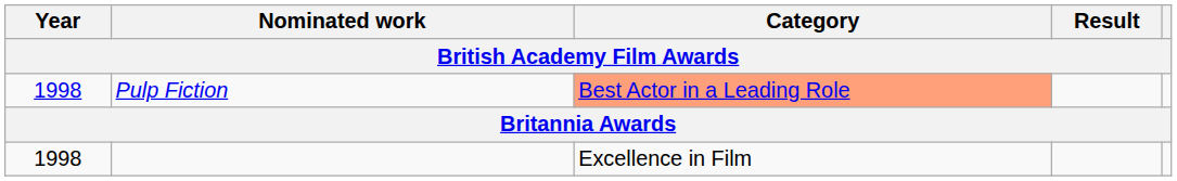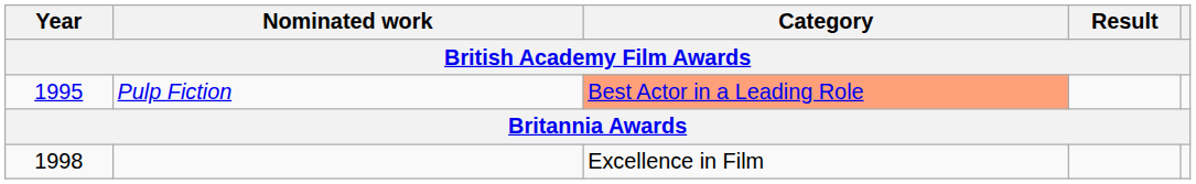 <table class=wikitable>
 <tr>
 <th scope="col" style="width:5em;">Year</th>
 <th scope="col" style="width:25em;">Nominated work</th>
 <th scope="col" style="width:26em;">Category</th>
 <th scope="col" style="width:5em;">Result</th>
 <th></th>
 </tr>
 <tr>
 <th colspan="5"><a href='#'>British Academy Film Awards</a></th>
 </tr>
 <tr>
-<td align="center"><a href='#'>1998</a></td>
+<td align="center"><a href='#'>1995</a></td>
 <td><em><a href='#'>Pulp Fiction</a></em></td>
 <td style="background: lightsalmon;"><a href='#'>Best Actor in a Leading Role</a></td>
 <td></td>
 <td align="center"></td>
 </tr>
 <tr>
 <th colspan="5"><a href='#'>Britannia Awards</a></th>
 </tr>
 <tr>
 <td align="center">1998</td>
 <td></td>
 <td>Excellence in Film</td>
 <td></td>
 <td align="center"></td>
 </tr>
 </table>
